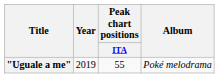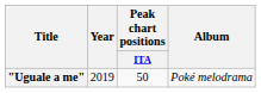 <table class="wikitable plainrowheaders" style="text-align:center;">
 <tr>
 <th scope="col" rowspan="2">Title</th>
 <th scope="col" rowspan="2">Year</th>
 <th scope="col" colspan="1">Peak chart positions</th>
 <th scope="col" rowspan="2">Album</th>
 </tr>
 <tr>
 <th scope="col" style="width:3em;font-size:85%;"><a href='#'>ITA</a><br></th>
 </tr>
 <tr>
 <th scope="row">"Uguale a me"<br></th>
 <td>2019</td>
-<td>55<br></td>
+<td>50<br></td>
 <td><em>Poké melodrama</em></td>
 </tr>
 </table>
